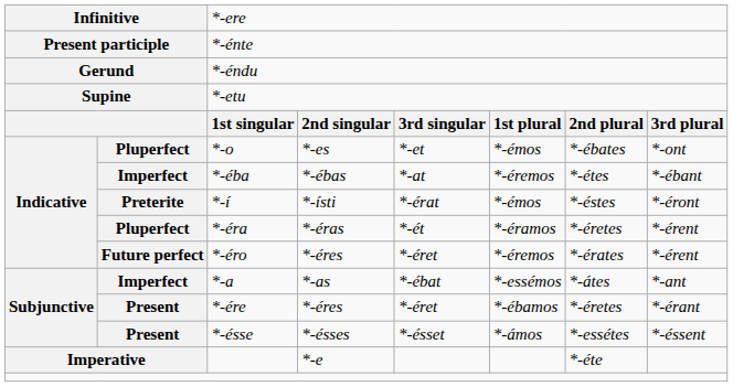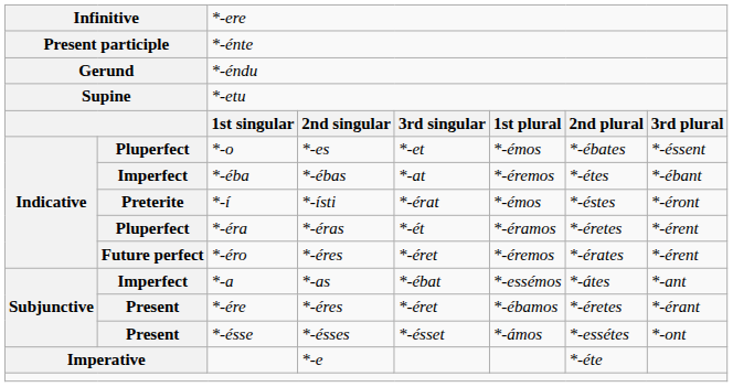 <table class="wikitable">
 <tr>
 <th colspan=2>Infinitive</th>
 <td colspan=6><em>*-ere</em></td>
 </tr>
 <tr>
 <th colspan=2>Present participle</th>
 <td colspan=6><em>*-énte</em></td>
 </tr>
 <tr>
 <th colspan=2>Gerund</th>
 <td colspan=6><em>*-éndu</em></td>
 </tr>
 <tr>
 <th colspan=2>Supine</th>
 <td colspan=6><em>*-etu</em></td>
 </tr>
 <tr>
 <th colspan=2></th>
 <th>1st singular</th>
 <th>2nd singular</th>
 <th>3rd singular</th>
 <th>1st plural</th>
 <th>2nd plural</th>
 <th>3rd plural</th>
 </tr>
 <tr>
 <th rowspan=5>Indicative</th>
 <th>Pluperfect</th>
 <td><em>*-o</em></td>
 <td><em>*-es</em></td>
 <td><em>*-et</em></td>
 <td><em>*-émos</em></td>
 <td><em>*-ébates</em></td>
-<td><em>*-ont</em></td>
+<td><em>*-éssent</em></td>
 </tr>
 <tr>
 <th>Imperfect</th>
 <td><em>*-éba</em></td>
 <td><em>*-ébas</em></td>
 <td><em>*-at</em></td>
 <td><em>*-éremos</em></td>
 <td><em>*-étes</em></td>
 <td><em>*-ébant</em></td>
 </tr>
 <tr>
 <th>Preterite</th>
 <td><em>*-í</em></td>
 <td><em>*-ísti</em></td>
 <td><em>*-érat</em></td>
 <td><em>*-émos</em></td>
 <td><em>*-éstes</em></td>
 <td><em>*-éront</em></td>
 </tr>
 <tr>
 <th>Pluperfect</th>
 <td><em>*-éra</em></td>
 <td><em>*-éras</em></td>
 <td><em>*-ét</em></td>
 <td><em>*-éramos</em></td>
 <td><em>*-éretes</em></td>
 <td><em>*-érent</em></td>
 </tr>
 <tr>
 <th>Future perfect</th>
 <td><em>*-éro</em></td>
 <td><em>*-éres</em></td>
 <td><em>*-éret</em></td>
 <td><em>*-éremos</em></td>
 <td><em>*-érates</em></td>
 <td><em>*-érent</em></td>
 </tr>
 <tr>
 <th rowspan=3>Subjunctive</th>
 <th>Imperfect</th>
 <td><em>*-a</em></td>
 <td><em>*-as</em></td>
 <td><em>*-ébat</em></td>
 <td><em>*-essémos</em></td>
 <td><em>*-átes</em></td>
 <td><em>*-ant</em></td>
 </tr>
 <tr>
 <th>Present</th>
 <td><em>*-ére</em></td>
 <td><em>*-éres</em></td>
 <td><em>*-éret</em></td>
 <td><em>*-ébamos</em></td>
 <td><em>*-éretes</em></td>
 <td><em>*-érant</em></td>
 </tr>
 <tr>
 <th>Present</th>
 <td><em>*-ésse</em></td>
 <td><em>*-ésses</em></td>
 <td><em>*-ésset</em></td>
 <td><em>*-ámos</em></td>
 <td><em>*-essétes</em></td>
-<td><em>*-éssent</em></td>
+<td><em>*-ont</em></td>
 </tr>
 <tr>
 <th colspan=2>Imperative</th>
 <td></td>
 <td><em>*-e</em></td>
 <td></td>
 <td></td>
 <td><em>*-éte</em></td>
 <td></td>
 </tr>
 <tr>
 <td colspan=8></td>
 </tr>
 </table>
